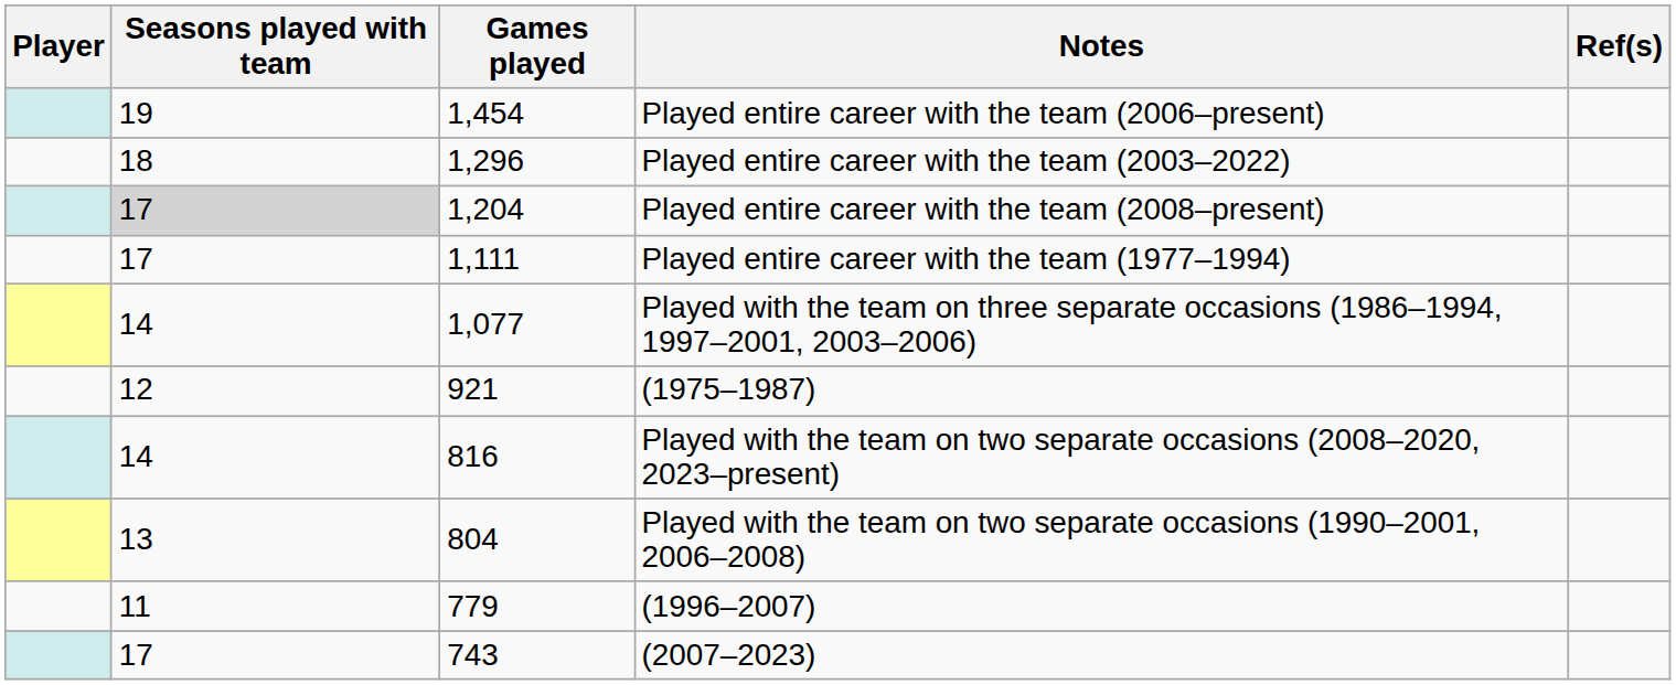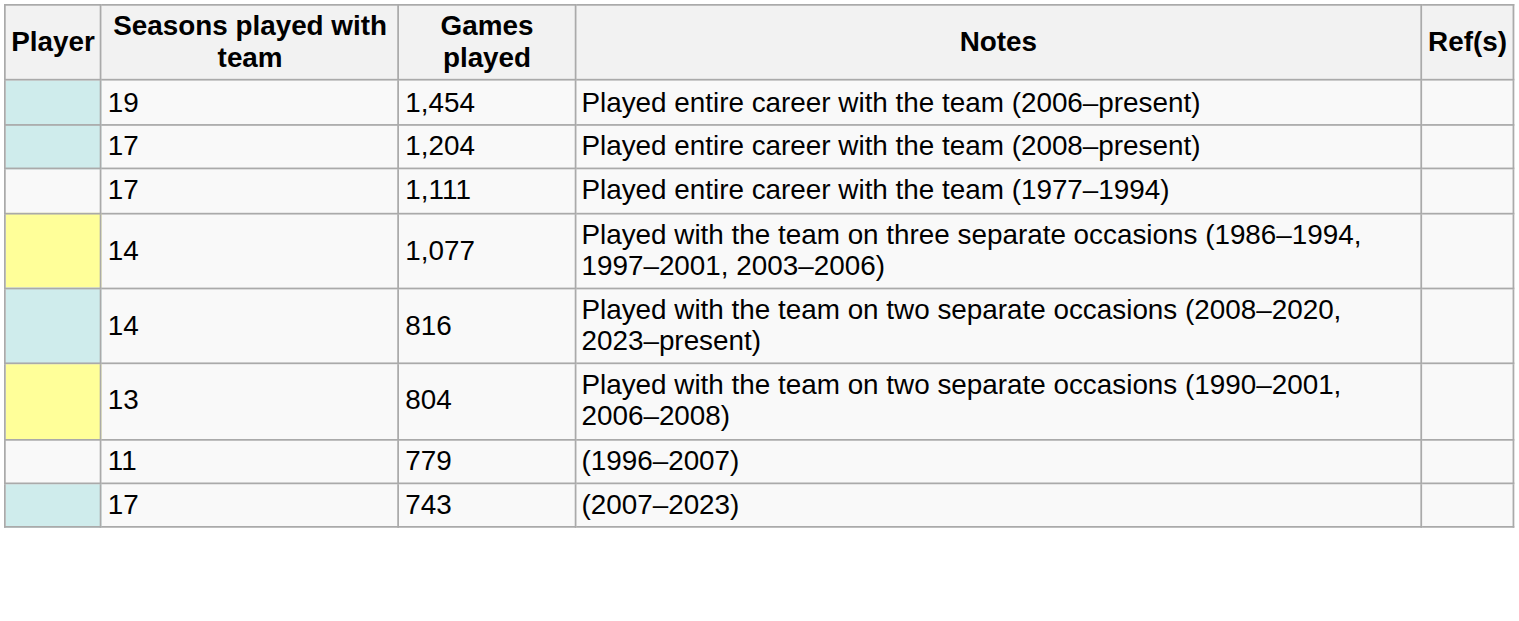 <table class="wikitable sortable plainrowheaders">
 <tr>
 <th scope="col">Player</th>
 <th scope="col">Seasons played with team</th>
 <th scope="col">Games played</th>
 <th scope="col">Notes</th>
 <th scope="col" class="unsortable">Ref(s)</th>
 </tr>
 <tr>
 <td style="background:#CFECEC"></td>
 <td>19</td>
 <td>1,454</td>
 <td>Played entire career with the team (2006–present)</td>
 <td></td>
 </tr>
 <tr>
-<td></td>
-<td>18</td>
-<td>1,296</td>
-<td>Played entire career with the team (2003–2022)</td>
-<td></td>
-</tr>
-<tr>
 <td style="background:#CFECEC"></td>
-<td style="background: lightgrey;">17</td>
+<td>17</td>
 <td>1,204</td>
 <td>Played entire career with the team (2008–present)</td>
 <td></td>
 </tr>
 <tr>
 <td></td>
 <td>17</td>
 <td>1,111</td>
 <td>Played entire career with the team (1977–1994)</td>
 <td></td>
 </tr>
 <tr>
 <td style="background:#FFFF99"></td>
 <td>14</td>
 <td>1,077</td>
 <td>Played with the team on three separate occasions (1986–1994, 1997–2001, 2003–2006)</td>
-<td></td>
-</tr>
-<tr>
-<td></td>
-<td>12</td>
-<td>921</td>
-<td>(1975–1987)</td>
 <td></td>
 </tr>
 <tr>
 <td style="background:#CFECEC"></td>
 <td>14</td>
 <td>816</td>
 <td>Played with the team on two separate occasions (2008–2020, 2023–present)</td>
 <td></td>
 </tr>
 <tr>
 <td style="background:#FFFF99"></td>
 <td>13</td>
 <td>804</td>
 <td>Played with the team on two separate occasions (1990–2001, 2006–2008)</td>
 <td></td>
 </tr>
 <tr>
 <td></td>
 <td>11</td>
 <td>779</td>
 <td>(1996–2007)</td>
 <td></td>
 </tr>
 <tr>
 <td style="background:#CFECEC"></td>
 <td>17</td>
 <td>743</td>
 <td>(2007–2023)</td>
 <td></td>
 </tr>
 </table>
